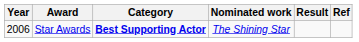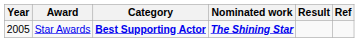 <table class="wikitable sortable" style="text-align: center;">
 <tr>
 <th>Year</th>
 <th>Award</th>
 <th>Category</th>
 <th>Nominated work</th>
 <th>Result</th>
 <th class="unsortable">Ref</th>
 </tr>
 <tr>
-<td>2006</td>
+<td>2005</td>
 <td><a href='#'>Star Awards</a></td>
 <td><strong><a href='#'>Best Supporting Actor</a></strong></td>
-<td><em><a href='#'>The Shining Star</a></em> </td>
+<td><strong><em><a href='#'>The Shining Star</a></em> </strong></td>
 <td></td>
 <td></td>
 </tr>
 </table>
